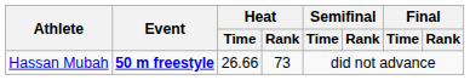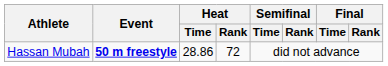 <table class=wikitable style="font-size:90%">
 <tr>
 <th rowspan="2">Athlete</th>
 <th rowspan="2">Event</th>
 <th colspan="2">Heat</th>
 <th colspan="2">Semifinal</th>
 <th colspan="2">Final</th>
 </tr>
 <tr style="font-size:95%">
 <th>Time</th>
 <th>Rank</th>
 <th>Time</th>
 <th>Rank</th>
 <th>Time</th>
 <th>Rank</th>
 </tr>
 <tr align=center>
 <td align=left><a href='#'>Hassan Mubah</a></td>
 <td align=left><strong><a href='#'>50 m freestyle</a></strong></td>
-<td>26.66</td>
-<td>73</td>
+<td>28.86</td>
+<td>72</td>
 <td colspan=4>did not advance</td>
 </tr>
 </table>
